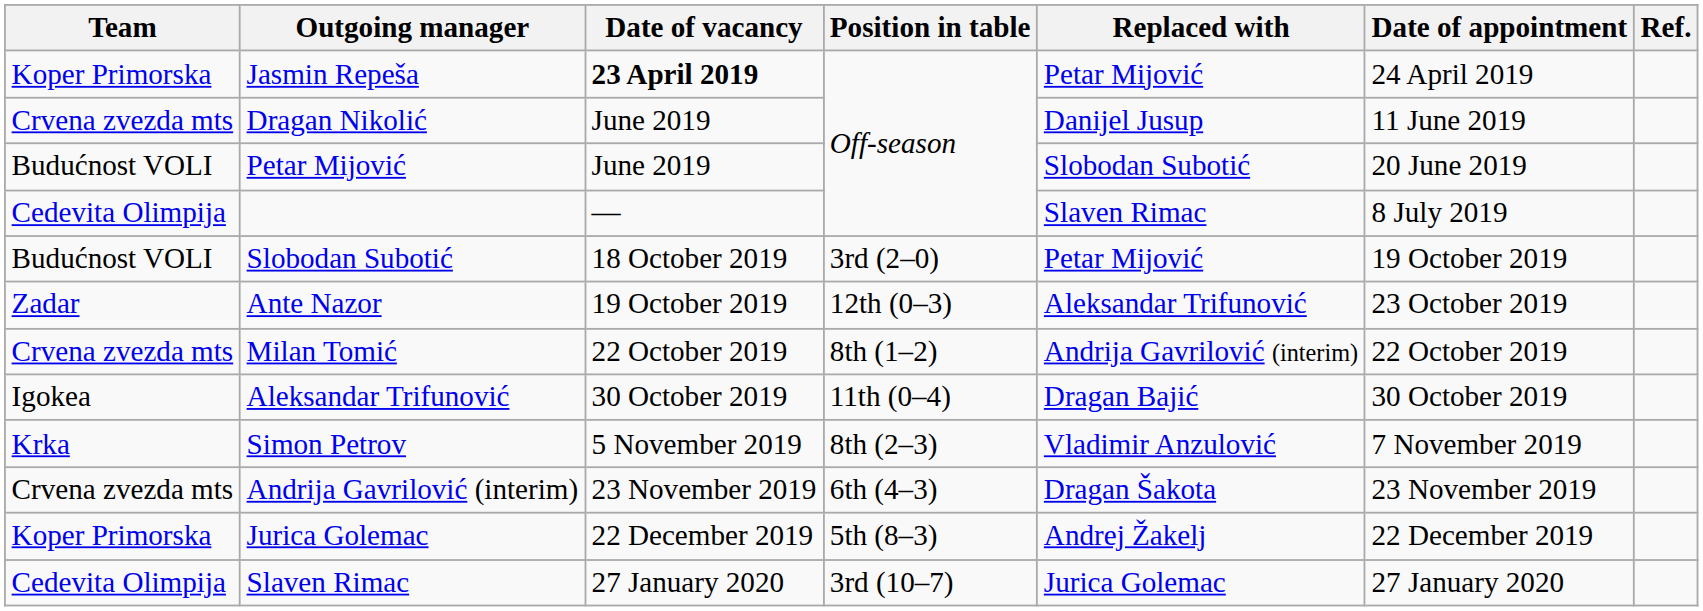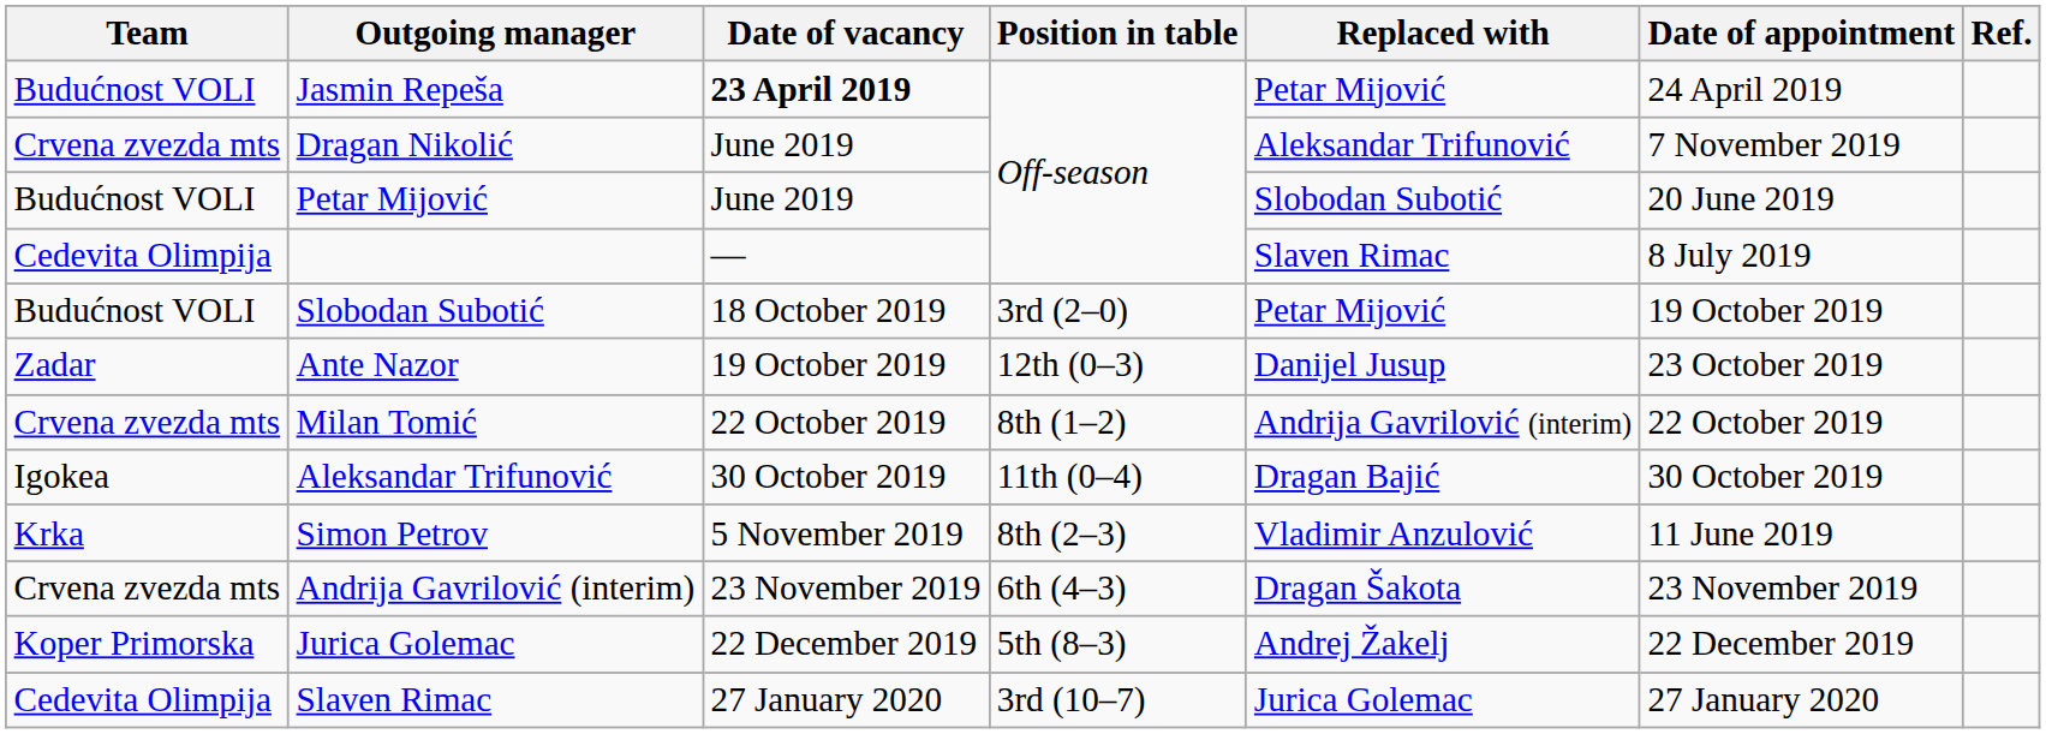 <table class="wikitable sortable">
 <tr>
 <th>Team</th>
 <th>Outgoing manager</th>
 <th>Date of vacancy</th>
 <th>Position in table</th>
 <th>Replaced with</th>
 <th>Date of appointment</th>
 <th>Ref.</th>
 </tr>
 <tr>
-<td><a href='#'>Koper Primorska</a></td>
+<td><a href='#'>Budućnost VOLI</a></td>
 <td> <a href='#'>Jasmin Repeša</a></td>
 <td><strong>23 April 2019</strong></td>
 <td rowspan=4><em>Off-season</em></td>
 <td> <a href='#'>Petar Mijović</a></td>
 <td>24 April 2019</td>
 <td></td>
 </tr>
 <tr>
 <td><a href='#'>Crvena zvezda mts</a></td>
 <td> <a href='#'>Dragan Nikolić</a></td>
 <td>June 2019</td>
-<td> <a href='#'>Danijel Jusup</a></td>
-<td>11 June 2019</td>
+<td> <a href='#'>Aleksandar Trifunović</a></td>
+<td>7 November 2019</td>
 <td></td>
 </tr>
 <tr>
 <td>Budućnost VOLI</td>
 <td> <a href='#'>Petar Mijović</a></td>
 <td>June 2019</td>
 <td> <a href='#'>Slobodan Subotić</a></td>
 <td>20 June 2019</td>
 <td></td>
 </tr>
 <tr>
 <td><a href='#'>Cedevita Olimpija</a></td>
 <td></td>
 <td>—</td>
 <td> <a href='#'>Slaven Rimac</a></td>
 <td>8 July 2019</td>
 <td></td>
 </tr>
 <tr>
 <td>Budućnost VOLI</td>
 <td> <a href='#'>Slobodan Subotić</a></td>
 <td>18 October 2019</td>
 <td>3rd (2–0)</td>
 <td> <a href='#'>Petar Mijović</a></td>
 <td>19 October 2019</td>
 <td></td>
 </tr>
 <tr>
 <td><a href='#'>Zadar</a></td>
 <td> <a href='#'>Ante Nazor</a></td>
 <td>19 October 2019</td>
 <td>12th (0–3)</td>
-<td> <a href='#'>Aleksandar Trifunović</a></td>
+<td> <a href='#'>Danijel Jusup</a></td>
 <td>23 October 2019</td>
 <td></td>
 </tr>
 <tr>
 <td><a href='#'>Crvena zvezda mts</a></td>
 <td> <a href='#'>Milan Tomić</a></td>
 <td>22 October 2019</td>
 <td>8th (1–2)</td>
 <td> <a href='#'>Andrija Gavrilović</a> <small>(interim)</small></td>
 <td>22 October 2019</td>
 <td></td>
 </tr>
 <tr>
 <td>Igokea</td>
 <td> <a href='#'>Aleksandar Trifunović</a></td>
 <td>30 October 2019</td>
 <td>11th (0–4)</td>
 <td> <a href='#'>Dragan Bajić</a></td>
 <td>30 October 2019</td>
 <td></td>
 </tr>
 <tr>
 <td><a href='#'>Krka</a></td>
 <td> <a href='#'>Simon Petrov</a></td>
 <td>5 November 2019</td>
 <td>8th (2–3)</td>
 <td> <a href='#'>Vladimir Anzulović</a></td>
-<td>7 November 2019</td>
+<td>11 June 2019</td>
 <td></td>
 </tr>
 <tr>
 <td>Crvena zvezda mts</td>
 <td> <a href='#'>Andrija Gavrilović</a> (interim)</td>
 <td>23 November 2019</td>
 <td>6th (4–3)</td>
 <td> <a href='#'>Dragan Šakota</a></td>
 <td>23 November 2019</td>
 <td></td>
 </tr>
 <tr>
 <td><a href='#'>Koper Primorska</a></td>
 <td> <a href='#'>Jurica Golemac</a></td>
 <td>22 December 2019</td>
 <td>5th (8–3)</td>
 <td> <a href='#'>Andrej Žakelj</a></td>
 <td>22 December 2019</td>
 <td></td>
 </tr>
 <tr>
 <td><a href='#'>Cedevita Olimpija</a></td>
 <td> <a href='#'>Slaven Rimac</a></td>
 <td>27 January 2020</td>
 <td>3rd (10–7)</td>
 <td> <a href='#'>Jurica Golemac</a></td>
 <td>27 January 2020</td>
 <td></td>
 </tr>
 </table>
